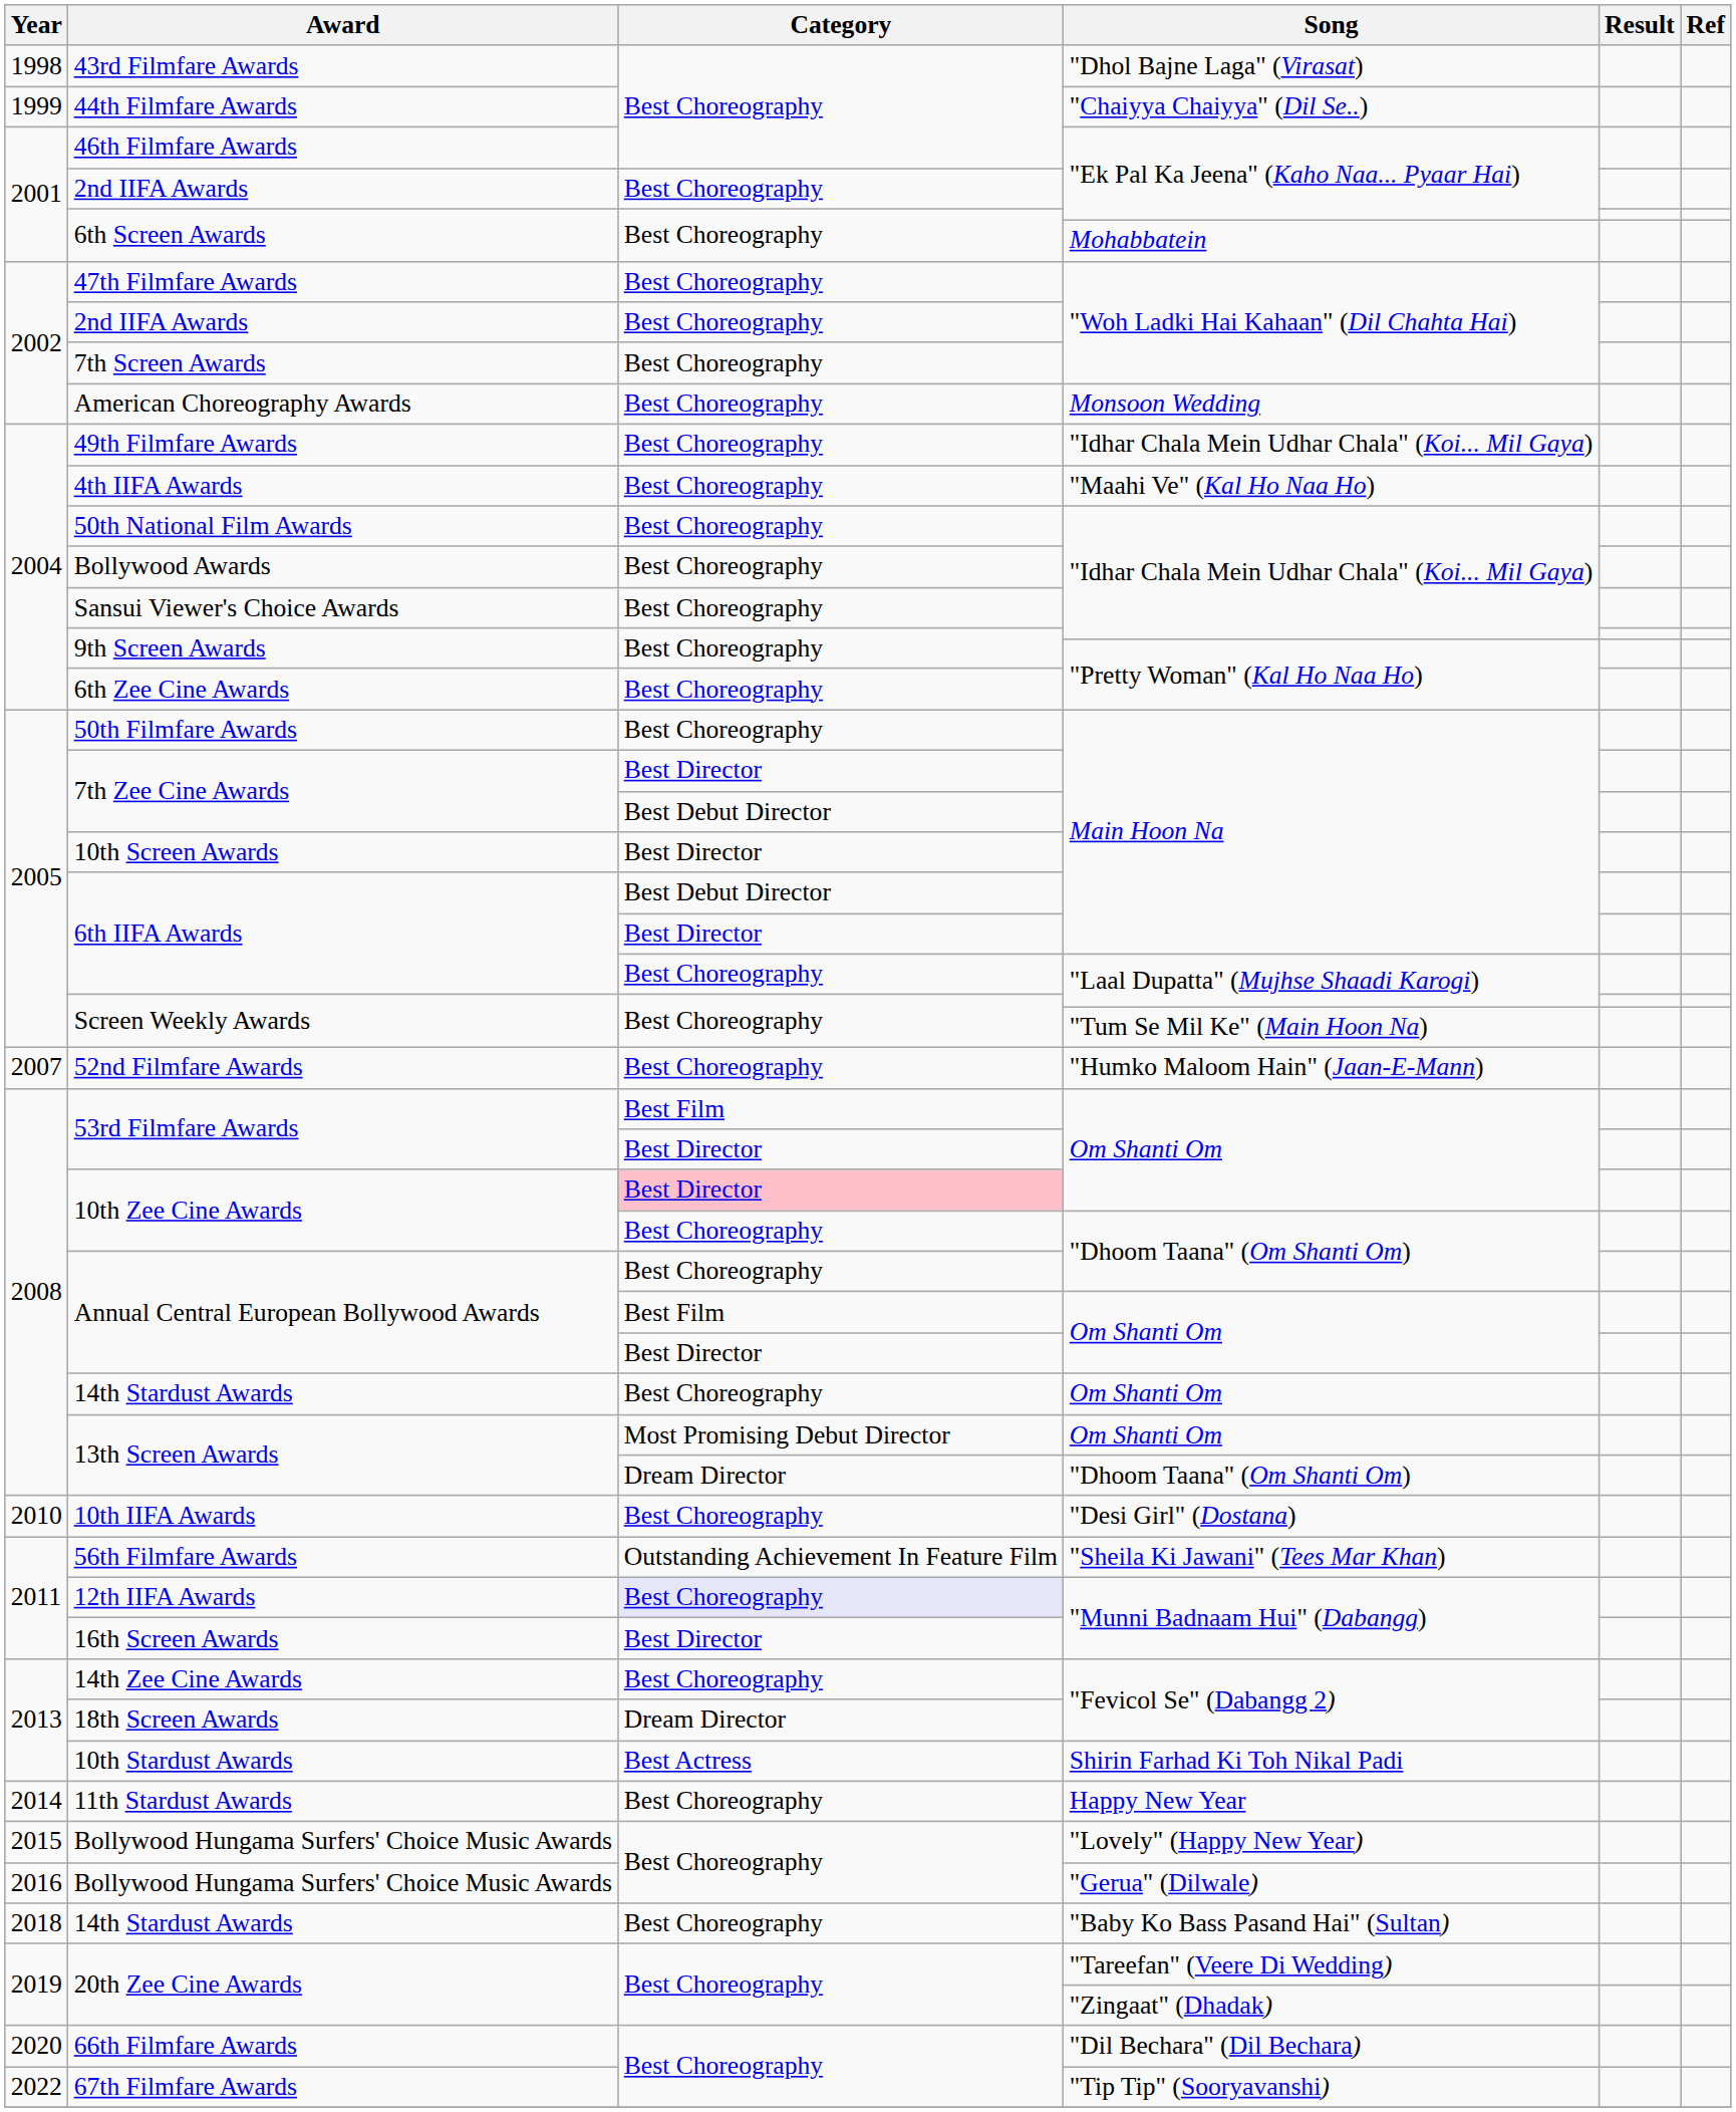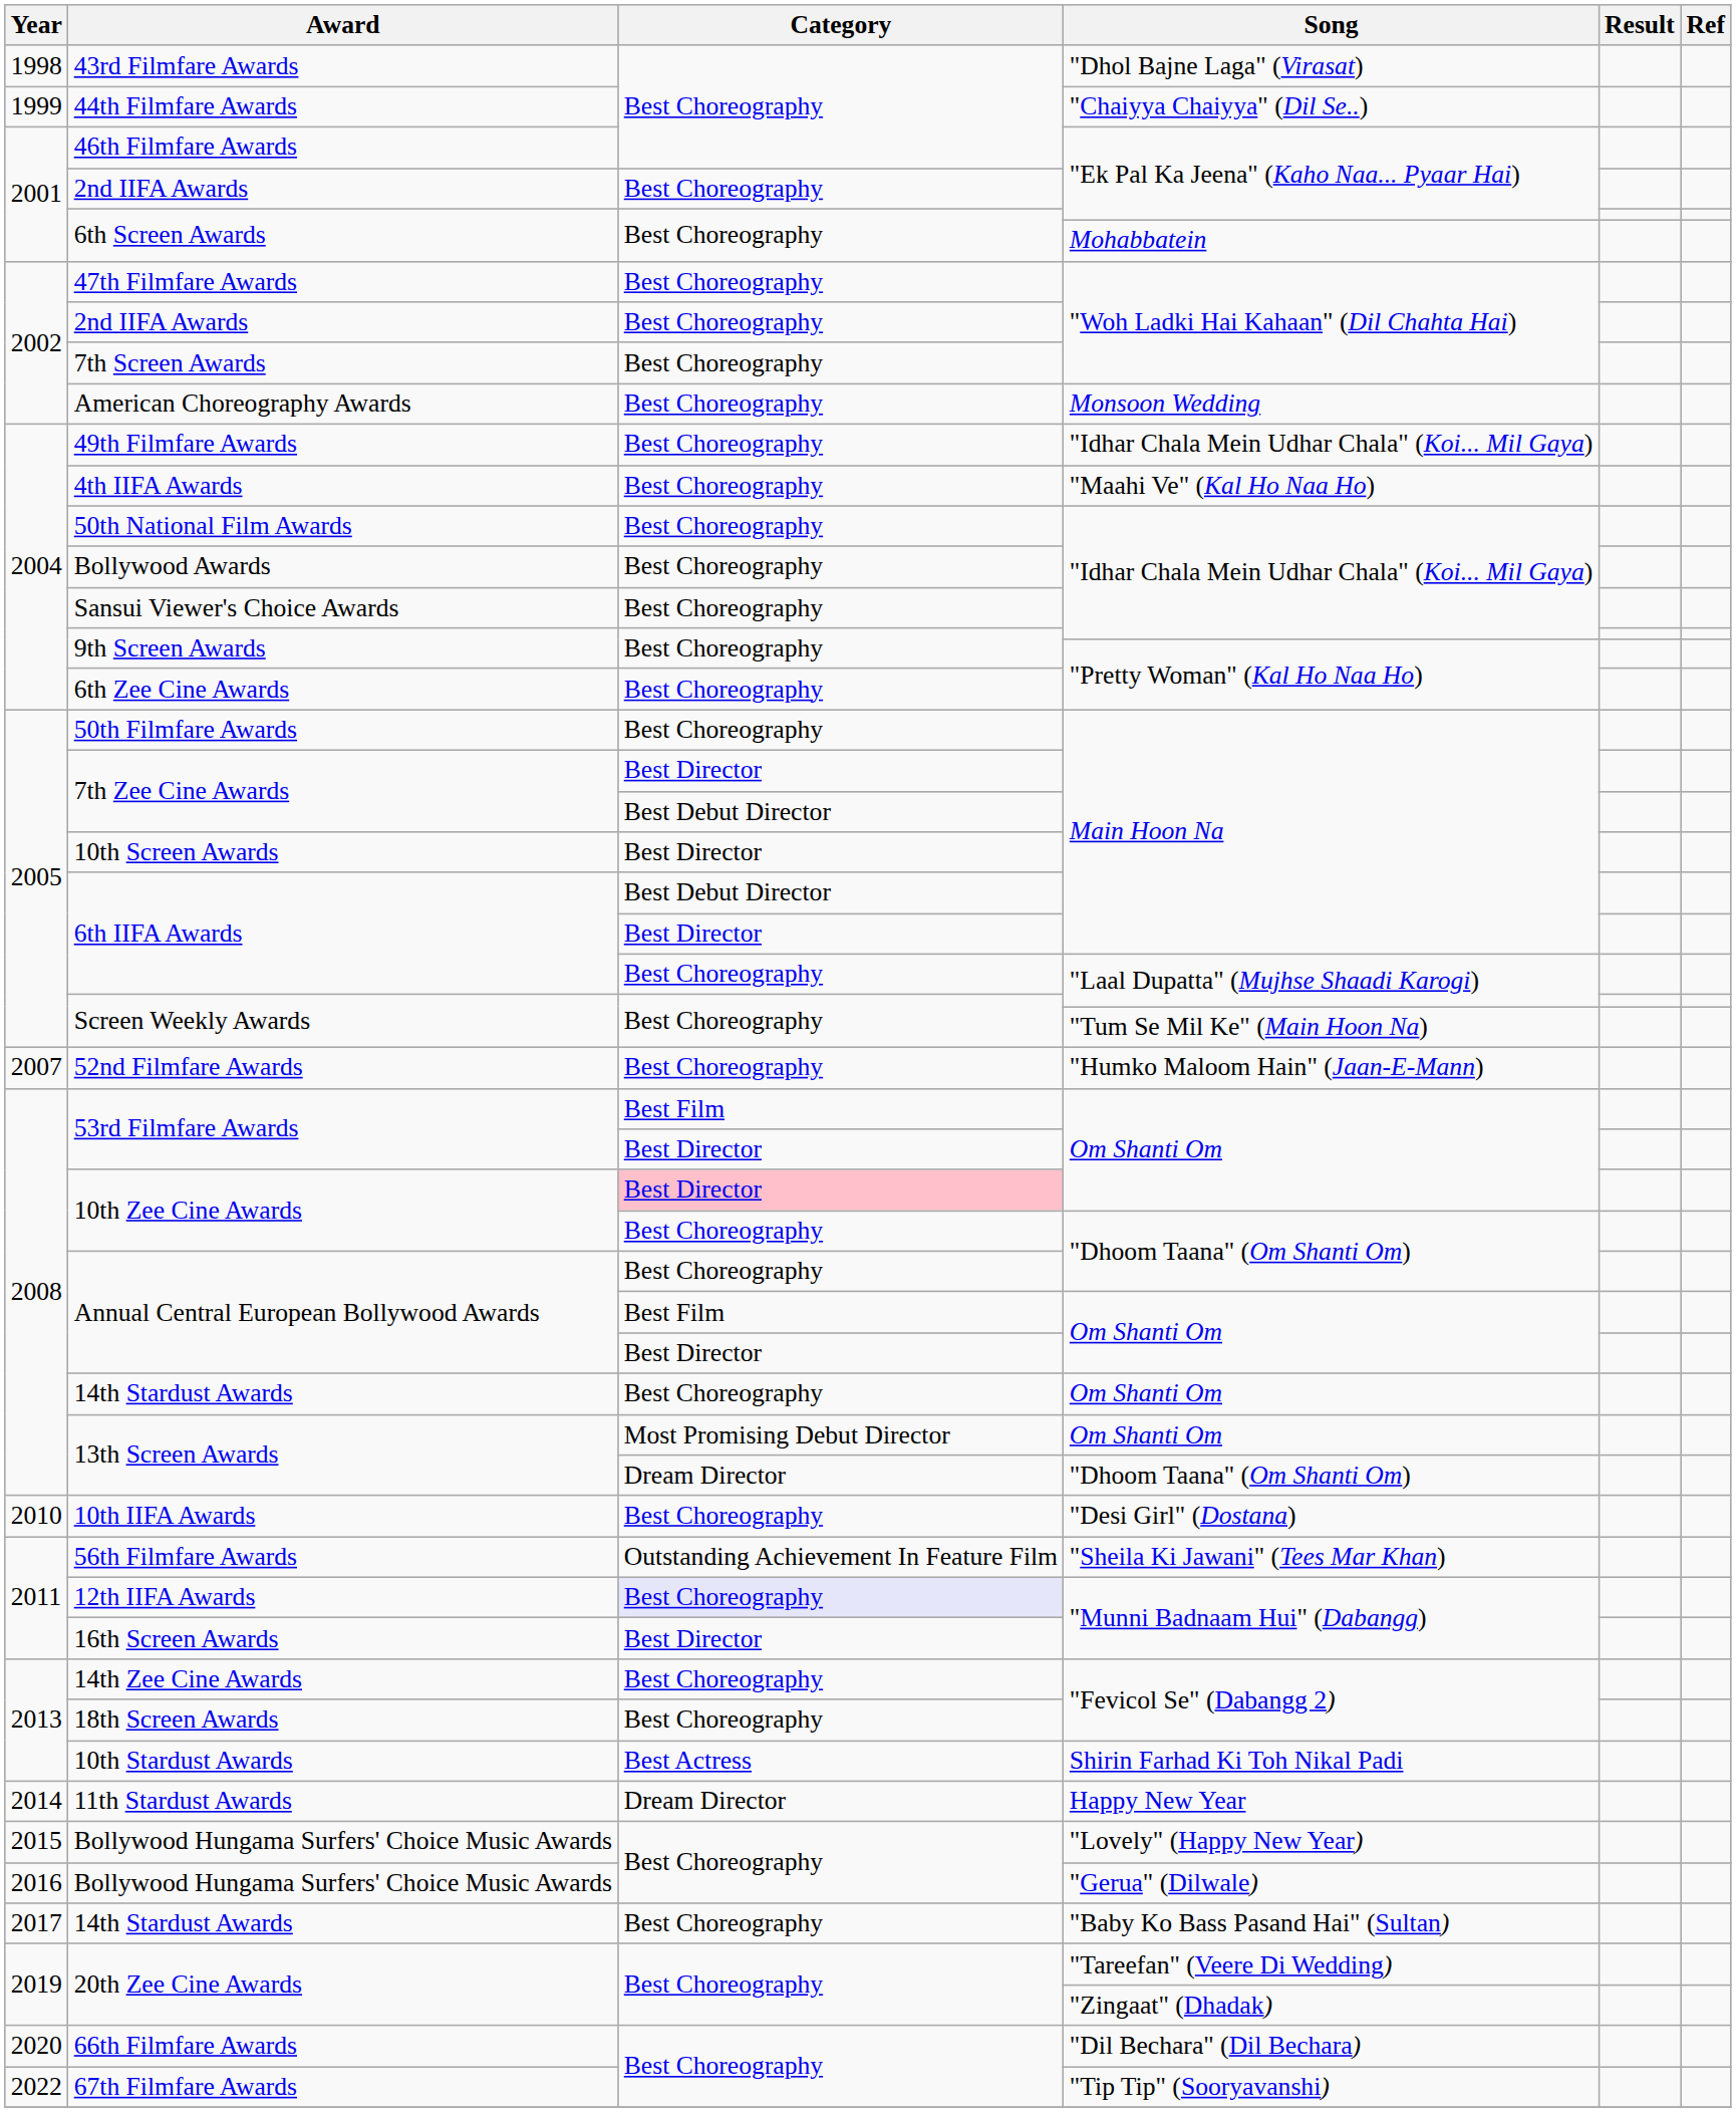 <table class="wikitable">
 <tr>
 <th>Year</th>
 <th>Award</th>
 <th>Category</th>
 <th>Song</th>
 <th>Result</th>
 <th>Ref</th>
 </tr>
 <tr>
 <td>1998</td>
 <td><a href='#'>43rd Filmfare Awards</a></td>
 <td rowspan="3"><a href='#'>Best Choreography</a></td>
 <td>"Dhol Bajne Laga" (<em><a href='#'>Virasat</a></em>)</td>
 <td></td>
 <td></td>
 </tr>
 <tr>
 <td>1999</td>
 <td><a href='#'>44th Filmfare Awards</a></td>
 <td>"<a href='#'>Chaiyya Chaiyya</a>" (<em><a href='#'>Dil Se..</a></em>)</td>
 <td></td>
 <td></td>
 </tr>
 <tr>
 <td rowspan="4">2001</td>
 <td><a href='#'>46th Filmfare Awards</a></td>
 <td rowspan="3">"Ek Pal Ka Jeena" (<em><a href='#'>Kaho Naa... Pyaar Hai</a></em>)</td>
 <td></td>
 <td></td>
 </tr>
 <tr>
 <td><a href='#'>2nd IIFA Awards</a></td>
 <td><a href='#'>Best Choreography</a></td>
 <td></td>
 <td></td>
 </tr>
 <tr>
 <td rowspan="2">6th <a href='#'>Screen Awards</a></td>
 <td rowspan="2">Best Choreography</td>
 <td></td>
 <td></td>
 </tr>
 <tr>
 <td><em><a href='#'>Mohabbatein</a></em></td>
 <td></td>
 <td></td>
 </tr>
 <tr>
 <td rowspan="4">2002</td>
 <td><a href='#'>47th Filmfare Awards</a></td>
 <td><a href='#'>Best Choreography</a></td>
 <td rowspan="3">"<a href='#'>Woh Ladki Hai Kahaan</a>" (<em><a href='#'>Dil Chahta Hai</a></em>)</td>
 <td></td>
 <td></td>
 </tr>
 <tr>
 <td><a href='#'>2nd IIFA Awards</a></td>
 <td><a href='#'>Best Choreography</a></td>
 <td></td>
 <td></td>
 </tr>
 <tr>
 <td>7th <a href='#'>Screen Awards</a></td>
 <td>Best Choreography</td>
 <td></td>
 <td></td>
 </tr>
 <tr>
 <td>American Choreography Awards</td>
 <td><a href='#'>Best Choreography</a></td>
 <td><em><a href='#'>Monsoon Wedding</a></em></td>
 <td></td>
 <td></td>
 </tr>
 <tr>
 <td rowspan="8">2004</td>
 <td><a href='#'>49th Filmfare Awards</a></td>
 <td><a href='#'>Best Choreography</a></td>
 <td>"Idhar Chala Mein Udhar Chala" (<em><a href='#'>Koi... Mil Gaya</a></em>)</td>
 <td></td>
 <td></td>
 </tr>
 <tr>
 <td><a href='#'>4th IIFA Awards</a></td>
 <td><a href='#'>Best Choreography</a></td>
 <td>"Maahi Ve" (<em><a href='#'>Kal Ho Naa Ho</a></em>)</td>
 <td></td>
 <td></td>
 </tr>
 <tr>
 <td><a href='#'>50th National Film Awards</a></td>
 <td><a href='#'>Best Choreography</a></td>
 <td rowspan="4">"Idhar Chala Mein Udhar Chala" (<em><a href='#'>Koi... Mil Gaya</a></em>)</td>
 <td></td>
 <td></td>
 </tr>
 <tr>
 <td>Bollywood Awards</td>
 <td>Best Choreography</td>
 <td></td>
 <td></td>
 </tr>
 <tr>
 <td>Sansui Viewer's Choice Awards</td>
 <td>Best Choreography</td>
 <td></td>
 <td></td>
 </tr>
 <tr>
 <td rowspan="2">9th <a href='#'>Screen Awards</a></td>
 <td rowspan="2">Best Choreography</td>
 <td></td>
 <td></td>
 </tr>
 <tr>
 <td rowspan="2">"Pretty Woman" (<em><a href='#'>Kal Ho Naa Ho</a></em>)</td>
 <td></td>
 <td></td>
 </tr>
 <tr>
 <td>6th <a href='#'>Zee Cine Awards</a></td>
 <td><a href='#'>Best Choreography</a></td>
 <td></td>
 <td></td>
 </tr>
 <tr>
 <td rowspan="9">2005</td>
 <td><a href='#'>50th Filmfare Awards</a></td>
 <td>Best Choreography</td>
 <td rowspan="6"><em><a href='#'>Main Hoon Na</a></em></td>
 <td></td>
 <td></td>
 </tr>
 <tr>
 <td rowspan="2">7th <a href='#'>Zee Cine Awards</a></td>
 <td><a href='#'>Best Director</a></td>
 <td></td>
 <td></td>
 </tr>
 <tr>
 <td>Best Debut Director</td>
 <td></td>
 <td></td>
 </tr>
 <tr>
 <td>10th <a href='#'>Screen Awards</a></td>
 <td>Best Director</td>
 <td></td>
 <td></td>
 </tr>
 <tr>
 <td rowspan="3"><a href='#'>6th IIFA Awards</a></td>
 <td>Best Debut Director</td>
 <td></td>
 <td></td>
 </tr>
 <tr>
 <td><a href='#'>Best Director</a></td>
 <td></td>
 <td></td>
 </tr>
 <tr>
 <td><a href='#'>Best Choreography</a></td>
 <td rowspan="2">"Laal Dupatta" (<em><a href='#'>Mujhse Shaadi Karogi</a></em>)</td>
 <td></td>
 <td></td>
 </tr>
 <tr>
 <td rowspan="2">Screen Weekly Awards</td>
 <td rowspan="2">Best Choreography</td>
 <td></td>
 <td></td>
 </tr>
 <tr>
 <td>"Tum Se Mil Ke" (<em><a href='#'>Main Hoon Na</a></em>)</td>
 <td></td>
 <td></td>
 </tr>
 <tr>
 <td>2007</td>
 <td><a href='#'>52nd Filmfare Awards</a></td>
 <td><a href='#'>Best Choreography</a></td>
 <td>"Humko Maloom Hain" (<em><a href='#'>Jaan-E-Mann</a></em>)</td>
 <td></td>
 <td></td>
 </tr>
 <tr>
 <td rowspan="10">2008</td>
 <td rowspan=2><a href='#'>53rd Filmfare Awards</a></td>
 <td><a href='#'>Best Film</a></td>
 <td rowspan="3"><em><a href='#'>Om Shanti Om</a></em></td>
 <td></td>
 <td></td>
 </tr>
 <tr>
 <td><a href='#'>Best Director</a></td>
 <td></td>
 <td></td>
 </tr>
 <tr>
 <td rowspan=2>10th <a href='#'>Zee Cine Awards</a></td>
 <td style="background: pink;"><a href='#'>Best Director</a></td>
 <td></td>
 <td></td>
 </tr>
 <tr>
 <td><a href='#'>Best Choreography</a></td>
 <td rowspan="2">"Dhoom Taana" (<em><a href='#'>Om Shanti Om</a></em>)</td>
 <td></td>
 <td></td>
 </tr>
 <tr>
 <td rowspan=3>Annual Central European Bollywood Awards</td>
 <td>Best Choreography</td>
 <td></td>
 <td></td>
 </tr>
 <tr>
 <td>Best Film</td>
 <td rowspan=2><em><a href='#'>Om Shanti Om</a></em></td>
 <td></td>
 <td></td>
 </tr>
 <tr>
 <td>Best Director</td>
 <td></td>
 <td></td>
 </tr>
 <tr>
 <td>14th <a href='#'>Stardust Awards</a></td>
 <td>Best Choreography</td>
 <td><em><a href='#'>Om Shanti Om</a></em></td>
 <td></td>
 <td></td>
 </tr>
 <tr>
 <td rowspan=2>13th <a href='#'>Screen Awards</a></td>
 <td>Most Promising Debut Director</td>
 <td><em><a href='#'>Om Shanti Om</a></em></td>
 <td></td>
 <td></td>
 </tr>
 <tr>
 <td>Dream Director</td>
 <td>"Dhoom Taana" (<em><a href='#'>Om Shanti Om</a></em>)</td>
 <td></td>
 <td></td>
 </tr>
 <tr>
 <td>2010</td>
 <td><a href='#'>10th IIFA Awards</a></td>
 <td><a href='#'>Best Choreography</a></td>
 <td>"Desi Girl" (<em><a href='#'>Dostana</a></em>)</td>
 <td></td>
 <td></td>
 </tr>
 <tr>
 <td rowspan="3">2011</td>
 <td><a href='#'>56th Filmfare Awards</a></td>
 <td>Outstanding Achievement In Feature Film</td>
 <td>"<a href='#'>Sheila Ki Jawani</a>" (<em><a href='#'>Tees Mar Khan</a></em>)</td>
 <td></td>
 <td></td>
 </tr>
 <tr>
 <td><a href='#'>12th IIFA Awards</a></td>
 <td style="background: lavender;"><a href='#'>Best Choreography</a></td>
 <td rowspan="2">"<a href='#'>Munni Badnaam Hui</a>" (<em><a href='#'>Dabangg</a></em>)</td>
 <td></td>
 <td></td>
 </tr>
 <tr>
 <td>16th <a href='#'>Screen Awards</a></td>
 <td><a href='#'>Best Director</a></td>
 <td></td>
 <td></td>
 </tr>
 <tr>
 <td rowspan="3">2013</td>
 <td>14th <a href='#'>Zee Cine Awards</a></td>
 <td><a href='#'>Best Choreography</a></td>
 <td rowspan="2">"Fevicol Se" (<a href='#'>Dabangg 2</a><em>)</td>
 <td></td>
 <td></td>
 </tr>
 <tr>
 <td>18th <a href='#'>Screen Awards</a></td>
-<td>Dream Director</td>
+<td>Best Choreography</td>
 <td></td>
 <td></td>
 </tr>
 <tr>
 <td>10th <a href='#'>Stardust Awards</a></td>
 <td><a href='#'>Best Actress</a></td>
 <td></em><a href='#'>Shirin Farhad Ki Toh Nikal Padi</a><em></td>
 <td></td>
 <td></td>
 </tr>
 <tr>
 <td>2014</td>
 <td>11th <a href='#'>Stardust Awards</a></td>
-<td>Best Choreography</td>
+<td>Dream Director</td>
 <td></em><a href='#'>Happy New Year</a><em></td>
 <td></td>
 <td></td>
 </tr>
 <tr>
 <td>2015</td>
 <td>Bollywood Hungama Surfers' Choice Music Awards</td>
 <td rowspan="2">Best Choreography</td>
 <td>"Lovely" (</em><a href='#'>Happy New Year</a><em>)</td>
 <td></td>
 <td></td>
 </tr>
 <tr>
 <td>2016</td>
 <td>Bollywood Hungama Surfers' Choice Music Awards</td>
 <td>"<a href='#'>Gerua</a>" (</em><a href='#'>Dilwale</a><em>)</td>
 <td></td>
 <td></td>
 </tr>
 <tr>
-<td>2018</td>
+<td>2017</td>
 <td>14th <a href='#'>Stardust Awards</a></td>
 <td>Best Choreography</td>
 <td>"Baby Ko Bass Pasand Hai" (</em><a href='#'>Sultan</a><em>)</td>
 <td></td>
 <td></td>
 </tr>
 <tr>
 <td rowspan="2">2019</td>
 <td rowspan="2">20th <a href='#'>Zee Cine Awards</a></td>
 <td rowspan="2"><a href='#'>Best Choreography</a></td>
 <td>"Tareefan" (</em><a href='#'>Veere Di Wedding</a><em>)</td>
 <td></td>
 <td></td>
 </tr>
 <tr>
 <td>"Zingaat" (</em><a href='#'>Dhadak</a><em>)</td>
 <td></td>
 <td></td>
 </tr>
 <tr>
 <td>2020</td>
 <td><a href='#'>66th Filmfare Awards</a></td>
 <td rowspan="2"><a href='#'>Best Choreography</a></td>
 <td>"Dil Bechara" (</em><a href='#'>Dil Bechara</a><em>)</td>
 <td></td>
 <td></td>
 </tr>
 <tr>
 <td>2022</td>
 <td><a href='#'>67th Filmfare Awards</a></td>
 <td>"Tip Tip" (</em><a href='#'>Sooryavanshi</a><em>)</td>
 <td></td>
 <td></td>
 </tr>
 <tr>
 </tr>
 </table>
